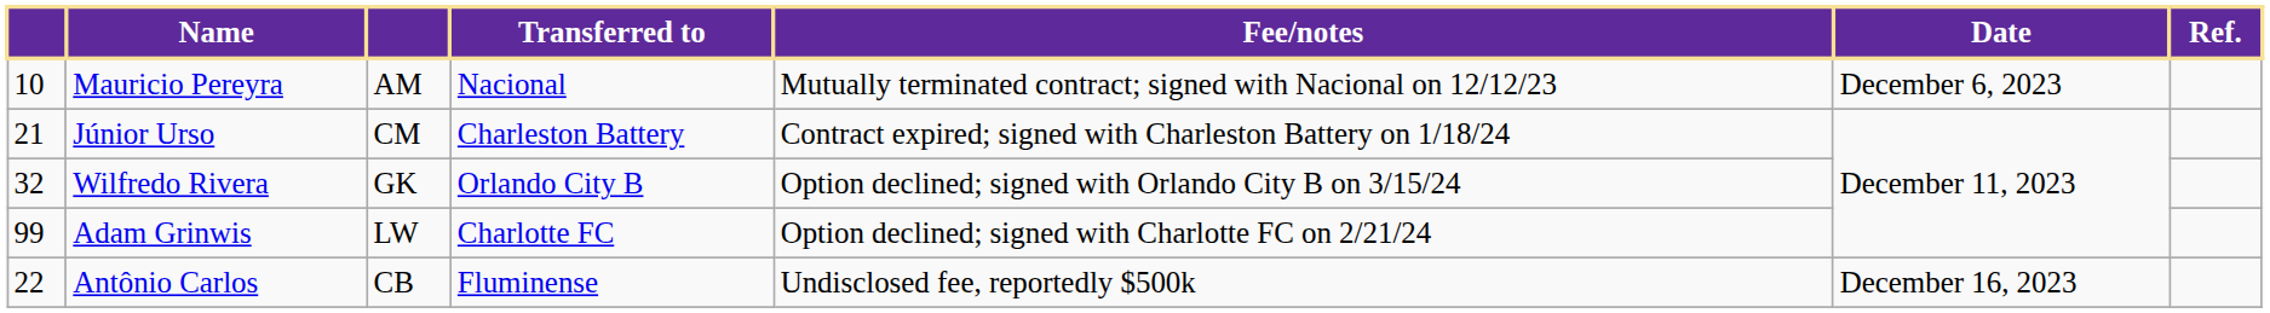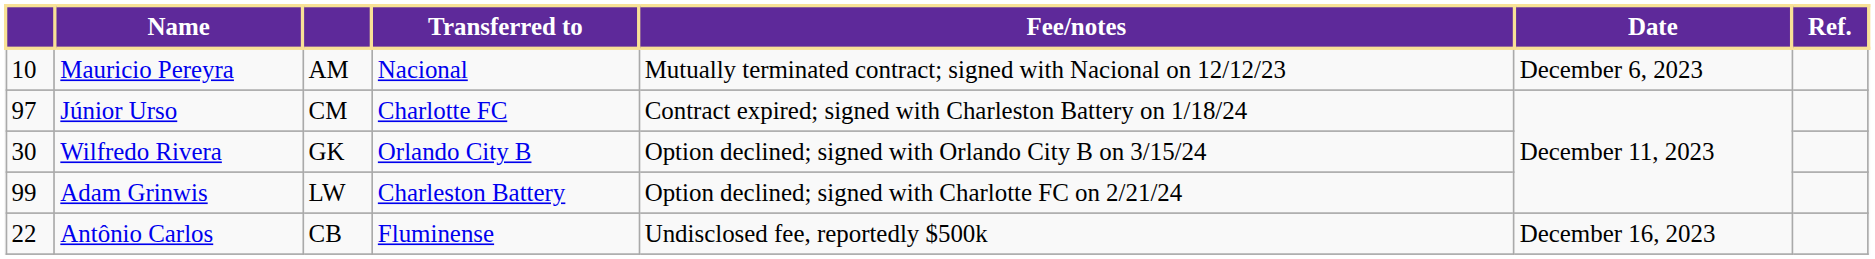 <table class="wikitable" style="width:90%; text-align:center; font-size:95%; text-align:left;">
 <tr>
 <th style="background:#5E299A; color:white; border:2px solid #F8E196;"></th>
 <th style="background:#5E299A; color:white; border:2px solid #F8E196;">Name</th>
 <th style="background:#5E299A; color:white; border:2px solid #F8E196;"></th>
 <th style="background:#5E299A; color:white; border:2px solid #F8E196;">Transferred to</th>
 <th style="background:#5E299A; color:white; border:2px solid #F8E196;">Fee/notes</th>
 <th style="background:#5E299A; color:white; border:2px solid #F8E196;">Date</th>
 <th style="background:#5E299A; color:white; border:2px solid #F8E196;">Ref.</th>
 </tr>
 <tr>
 <td>10</td>
 <td> <a href='#'>Mauricio Pereyra</a></td>
 <td>AM</td>
 <td> <a href='#'>Nacional</a></td>
 <td>Mutually terminated contract; signed with Nacional on 12/12/23</td>
 <td>December 6, 2023</td>
 <td></td>
 </tr>
 <tr>
-<td>21</td>
+<td>97</td>
 <td> <a href='#'>Júnior Urso</a></td>
 <td>CM</td>
-<td> <a href='#'>Charleston Battery</a></td>
+<td> <a href='#'>Charlotte FC</a></td>
 <td>Contract expired; signed with Charleston Battery on 1/18/24</td>
 <td rowspan=3>December 11, 2023</td>
 <td></td>
 </tr>
 <tr>
-<td>32</td>
+<td>30</td>
 <td> <a href='#'>Wilfredo Rivera</a></td>
 <td>GK</td>
 <td> <a href='#'>Orlando City B</a></td>
 <td>Option declined; signed with Orlando City B on 3/15/24</td>
 <td></td>
 </tr>
 <tr>
 <td>99</td>
 <td> <a href='#'>Adam Grinwis</a></td>
 <td>LW</td>
-<td> <a href='#'>Charlotte FC</a></td>
+<td> <a href='#'>Charleston Battery</a></td>
 <td>Option declined; signed with Charlotte FC on 2/21/24</td>
 <td></td>
 </tr>
 <tr>
 <td>22</td>
 <td> <a href='#'>Antônio Carlos</a></td>
 <td>CB</td>
 <td> <a href='#'>Fluminense</a></td>
 <td>Undisclosed fee, reportedly $500k</td>
 <td>December 16, 2023</td>
 <td></td>
 </tr>
 </table>
